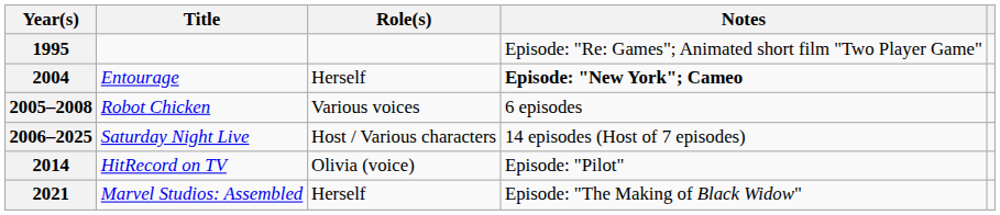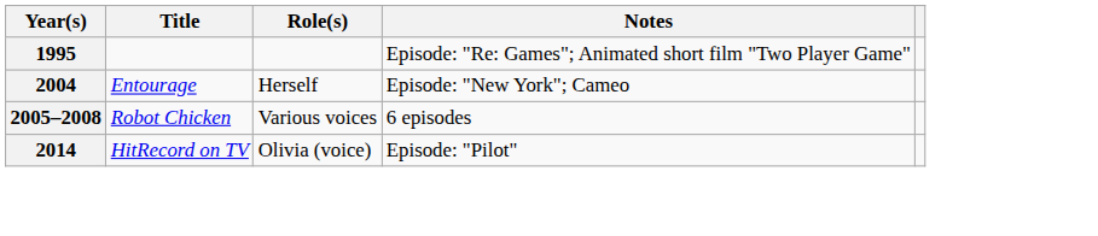 <table class="wikitable plainrowheaders sortable">
 <tr>
 <th scope="col">Year(s)</th>
 <th scope="col">Title</th>
 <th scope="col">Role(s)</th>
 <th scope="col" class="unsortable">Notes</th>
 <th scope="col" class="unsortable"></th>
 </tr>
 <tr>
 <th scope=row>1995</th>
 <td><em></em></td>
 <td></td>
 <td>Episode: "Re: Games"; Animated short film "Two Player Game"</td>
 <td></td>
 </tr>
 <tr>
 <th scope=row>2004</th>
 <td><em><a href='#'>Entourage</a></em></td>
 <td>Herself</td>
-<td><strong>Episode: "New York"; Cameo</strong></td>
+<td>Episode: "New York"; Cameo</td>
 <td></td>
 </tr>
 <tr>
 <th scope=row>2005–2008</th>
 <td><em><a href='#'>Robot Chicken</a></em></td>
 <td>Various voices</td>
 <td>6 episodes</td>
 <td></td>
 </tr>
 <tr>
-<th scope=row>2006–2025</th>
-<td><em><a href='#'>Saturday Night Live</a></em></td>
-<td>Host / Various characters</td>
-<td>14 episodes (Host of 7 episodes)</td>
-<td></td>
-</tr>
-<tr>
 <th scope=row>2014</th>
 <td><em><a href='#'>HitRecord on TV</a></em></td>
 <td>Olivia (voice)</td>
 <td>Episode: "Pilot"</td>
 <td></td>
 </tr>
-<tr>
-<th scope=row>2021</th>
-<td><em><a href='#'>Marvel Studios: Assembled</a></em></td>
-<td>Herself</td>
-<td>Episode: "The Making of <em>Black Widow</em>"</td>
-<td></td>
-</tr>
 </table>
